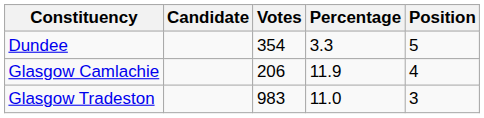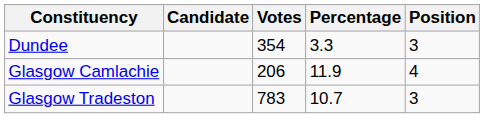 <table class="wikitable sortable">
 <tr>
 <th>Constituency</th>
 <th>Candidate</th>
 <th>Votes</th>
 <th>Percentage</th>
 <th>Position</th>
 </tr>
 <tr>
 <td><a href='#'>Dundee</a></td>
 <td></td>
 <td>354</td>
 <td>3.3</td>
-<td>5</td>
+<td>3</td>
 </tr>
 <tr>
 <td><a href='#'>Glasgow Camlachie</a></td>
 <td></td>
 <td>206</td>
 <td>11.9</td>
 <td>4</td>
 </tr>
 <tr>
 <td><a href='#'>Glasgow Tradeston</a></td>
 <td></td>
-<td>983</td>
-<td>11.0</td>
+<td>783</td>
+<td>10.7</td>
 <td>3</td>
 </tr>
 </table>
